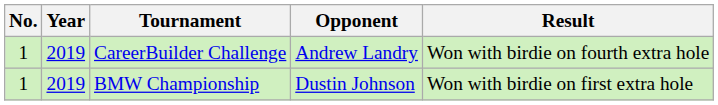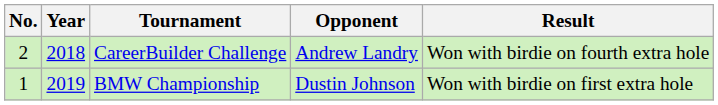 <table class="wikitable" style="font-size:95%;">
 <tr>
 <th>No.</th>
 <th>Year</th>
 <th>Tournament</th>
 <th>Opponent</th>
 <th>Result</th>
 </tr>
 <tr style="background:#D0F0C0;">
-<td align=center>1</td>
-<td><a href='#'>2019</a></td>
+<td align=center>2</td>
+<td><a href='#'>2018</a></td>
 <td><a href='#'>CareerBuilder Challenge</a></td>
 <td> <a href='#'>Andrew Landry</a></td>
 <td>Won with birdie on fourth extra hole</td>
 </tr>
 <tr style="background:#D0F0C0;">
 <td align=center>1</td>
 <td><a href='#'>2019</a></td>
 <td><a href='#'>BMW Championship</a></td>
 <td> <a href='#'>Dustin Johnson</a></td>
 <td>Won with birdie on first extra hole</td>
 </tr>
 </table>
